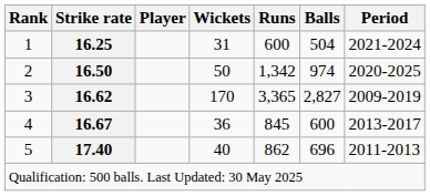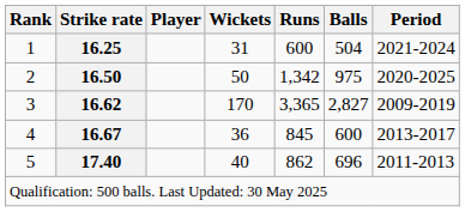 <table class="wikitable">
 <tr>
 <th>Rank</th>
 <th>Strike rate</th>
 <th>Player</th>
 <th>Wickets</th>
 <th>Runs</th>
 <th>Balls</th>
 <th>Period</th>
 </tr>
 <tr>
 <td align=center>1</td>
 <th scope=row style=text-align:center;>16.25</th>
 <td></td>
 <td align=center>31</td>
 <td align=center>600</td>
 <td align=center>504</td>
 <td>2021-2024</td>
 </tr>
 <tr>
 <td align=center>2</td>
 <th scope=row style=text-align:center;>16.50</th>
 <td></td>
 <td align="center">50</td>
 <td align="center">1,342</td>
-<td align="center">974</td>
+<td align="center">975</td>
 <td>2020-2025</td>
 </tr>
 <tr>
 <td align=center>3</td>
 <th scope=row style=text-align:center;>16.62</th>
 <td></td>
 <td align=center>170</td>
 <td align=center>3,365</td>
 <td align=center>2,827</td>
 <td>2009-2019</td>
 </tr>
 <tr>
 <td align=center>4</td>
 <th scope=row style=text-align:center;>16.67</th>
 <td></td>
 <td align="center">36</td>
 <td align=center>845</td>
 <td align=center>600</td>
 <td>2013-2017</td>
 </tr>
 <tr>
 <td align=center>5</td>
 <th scope=row style=text-align:center;>17.40</th>
 <td></td>
 <td align=center>40</td>
 <td align=center>862</td>
 <td align=center>696</td>
 <td>2011-2013</td>
 </tr>
 <tr class="sortbottom">
 <td colspan="7"><small>Qualification: 500 balls. Last Updated: 30 May 2025</small></td>
 </tr>
 </table>
